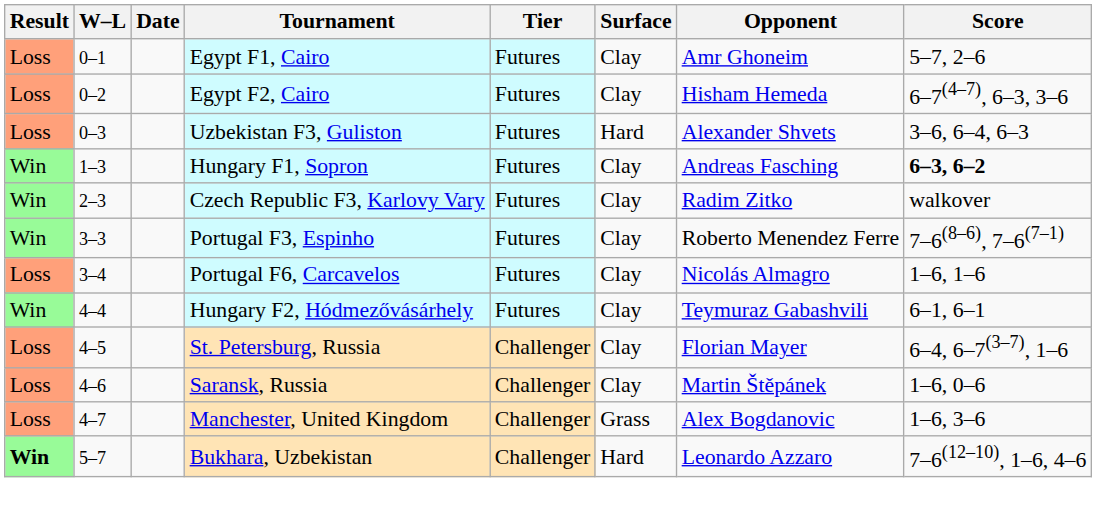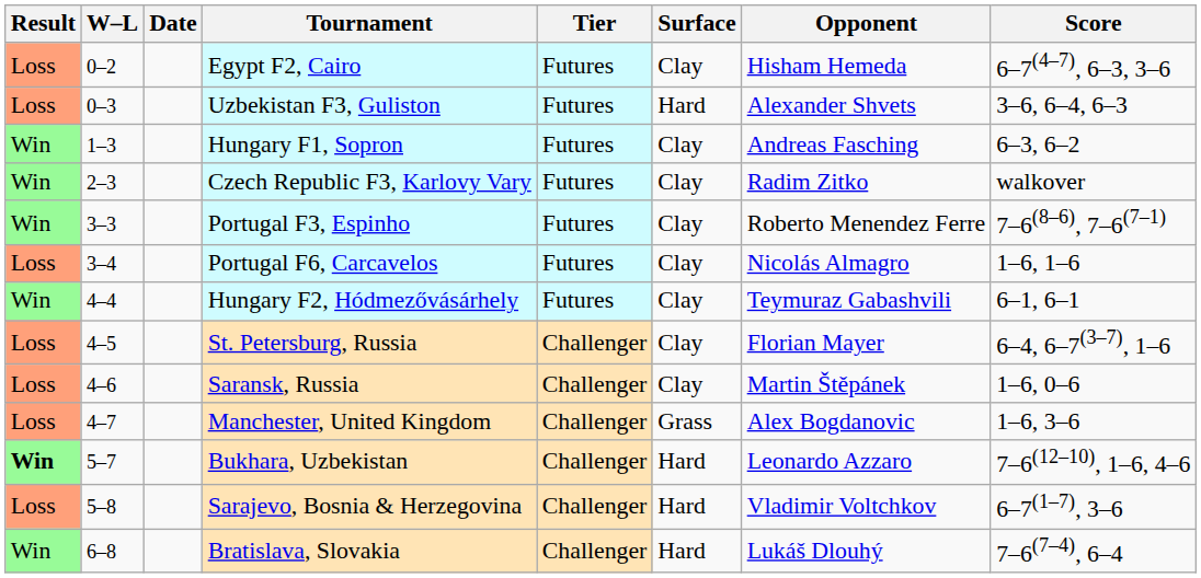 <table class="sortable wikitable">
 <tr>
 <th>Result</th>
 <th class="unsortable">W–L</th>
 <th>Date</th>
 <th>Tournament</th>
 <th>Tier</th>
 <th>Surface</th>
 <th>Opponent</th>
 <th class="unsortable">Score</th>
-</tr>
-<tr>
-<td style="background:#ffa07a;">Loss</td>
-<td><small>0–1</small></td>
-<td></td>
-<td style="background:#cffcff;">Egypt F1, <a href='#'>Cairo</a></td>
-<td style="background:#cffcff;">Futures</td>
-<td>Clay</td>
-<td> <a href='#'>Amr Ghoneim</a></td>
-<td>5–7, 2–6</td>
 </tr>
 <tr>
 <td style="background:#ffa07a;">Loss</td>
 <td><small>0–2</small></td>
 <td></td>
 <td style="background:#cffcff;">Egypt F2, <a href='#'>Cairo</a></td>
 <td style="background:#cffcff;">Futures</td>
 <td>Clay</td>
 <td> <a href='#'>Hisham Hemeda</a></td>
 <td>6–7<sup>(4–7)</sup>, 6–3, 3–6</td>
 </tr>
 <tr>
 <td style="background:#ffa07a;">Loss</td>
 <td><small>0–3</small></td>
 <td></td>
 <td style="background:#cffcff;">Uzbekistan F3, <a href='#'>Guliston</a></td>
 <td style="background:#cffcff;">Futures</td>
 <td>Hard</td>
 <td> <a href='#'>Alexander Shvets</a></td>
 <td>3–6, 6–4, 6–3</td>
 </tr>
 <tr>
 <td style="background:#98fb98;">Win</td>
 <td><small>1–3</small></td>
 <td></td>
 <td style="background:#cffcff;">Hungary F1, <a href='#'>Sopron</a></td>
 <td style="background:#cffcff;">Futures</td>
 <td>Clay</td>
 <td> <a href='#'>Andreas Fasching</a></td>
-<td><strong>6–3, 6–2</strong></td>
+<td>6–3, 6–2</td>
 </tr>
 <tr>
 <td style="background:#98fb98;">Win</td>
 <td><small>2–3</small></td>
 <td></td>
 <td style="background:#cffcff;">Czech Republic F3, <a href='#'>Karlovy Vary</a></td>
 <td style="background:#cffcff;">Futures</td>
 <td>Clay</td>
 <td> <a href='#'>Radim Zitko</a></td>
 <td>walkover</td>
 </tr>
 <tr>
 <td style="background:#98fb98;">Win</td>
 <td><small>3–3</small></td>
 <td></td>
 <td style="background:#cffcff;">Portugal F3, <a href='#'>Espinho</a></td>
 <td style="background:#cffcff;">Futures</td>
 <td>Clay</td>
 <td> Roberto Menendez Ferre</td>
 <td>7–6<sup>(8–6)</sup>, 7–6<sup>(7–1)</sup></td>
 </tr>
 <tr>
 <td style="background:#ffa07a;">Loss</td>
 <td><small>3–4</small></td>
 <td></td>
 <td style="background:#cffcff;">Portugal F6, <a href='#'>Carcavelos</a></td>
 <td style="background:#cffcff;">Futures</td>
 <td>Clay</td>
 <td> <a href='#'>Nicolás Almagro</a></td>
 <td>1–6, 1–6</td>
 </tr>
 <tr>
 <td style="background:#98fb98;">Win</td>
 <td><small>4–4</small></td>
 <td></td>
 <td style="background:#cffcff;">Hungary F2, <a href='#'>Hódmezővásárhely</a></td>
 <td style="background:#cffcff;">Futures</td>
 <td>Clay</td>
 <td> <a href='#'>Teymuraz Gabashvili</a></td>
 <td>6–1, 6–1</td>
 </tr>
 <tr>
 <td style="background:#ffa07a;">Loss</td>
 <td><small>4–5</small></td>
 <td></td>
 <td style="background:moccasin;"><a href='#'>St. Petersburg</a>, Russia</td>
 <td style="background:moccasin;">Challenger</td>
 <td>Clay</td>
 <td> <a href='#'>Florian Mayer</a></td>
 <td>6–4, 6–7<sup>(3–7)</sup>, 1–6</td>
 </tr>
 <tr>
 <td style="background:#ffa07a;">Loss</td>
 <td><small>4–6</small></td>
 <td></td>
 <td style="background:moccasin;"><a href='#'>Saransk</a>, Russia</td>
 <td style="background:moccasin;">Challenger</td>
 <td>Clay</td>
 <td> <a href='#'>Martin Štěpánek</a></td>
 <td>1–6, 0–6</td>
 </tr>
 <tr>
 <td style="background:#ffa07a;">Loss</td>
 <td><small>4–7</small></td>
 <td></td>
 <td style="background:moccasin;"><a href='#'>Manchester</a>, United Kingdom</td>
 <td style="background:moccasin;">Challenger</td>
 <td>Grass</td>
 <td> <a href='#'>Alex Bogdanovic</a></td>
 <td>1–6, 3–6</td>
 </tr>
 <tr>
 <td style="background:#98fb98;"><strong>Win</strong></td>
 <td><small>5–7</small></td>
 <td></td>
 <td style="background:moccasin;"><a href='#'>Bukhara</a>, Uzbekistan</td>
 <td style="background:moccasin;">Challenger</td>
 <td>Hard</td>
 <td> <a href='#'>Leonardo Azzaro</a></td>
 <td>7–6<sup>(12–10)</sup>, 1–6, 4–6</td>
 </tr>
+<tr>
+<td style="background:#ffa07a;">Loss</td>
+<td><small>5–8</small></td>
+<td></td>
+<td style="background:moccasin;"><a href='#'>Sarajevo</a>, Bosnia & Herzegovina</td>
+<td style="background:moccasin;">Challenger</td>
+<td>Hard</td>
+<td> <a href='#'>Vladimir Voltchkov</a></td>
+<td>6–7<sup>(1–7)</sup>, 3–6</td>
+</tr>
+<tr>
+<td style="background:#98fb98;">Win</td>
+<td><small>6–8</small></td>
+<td></td>
+<td style="background:moccasin;"><a href='#'>Bratislava</a>, Slovakia</td>
+<td style="background:moccasin;">Challenger</td>
+<td>Hard</td>
+<td> <a href='#'>Lukáš Dlouhý</a></td>
+<td>7–6<sup>(7–4)</sup>, 6–4</td>
+</tr>
 </table>
